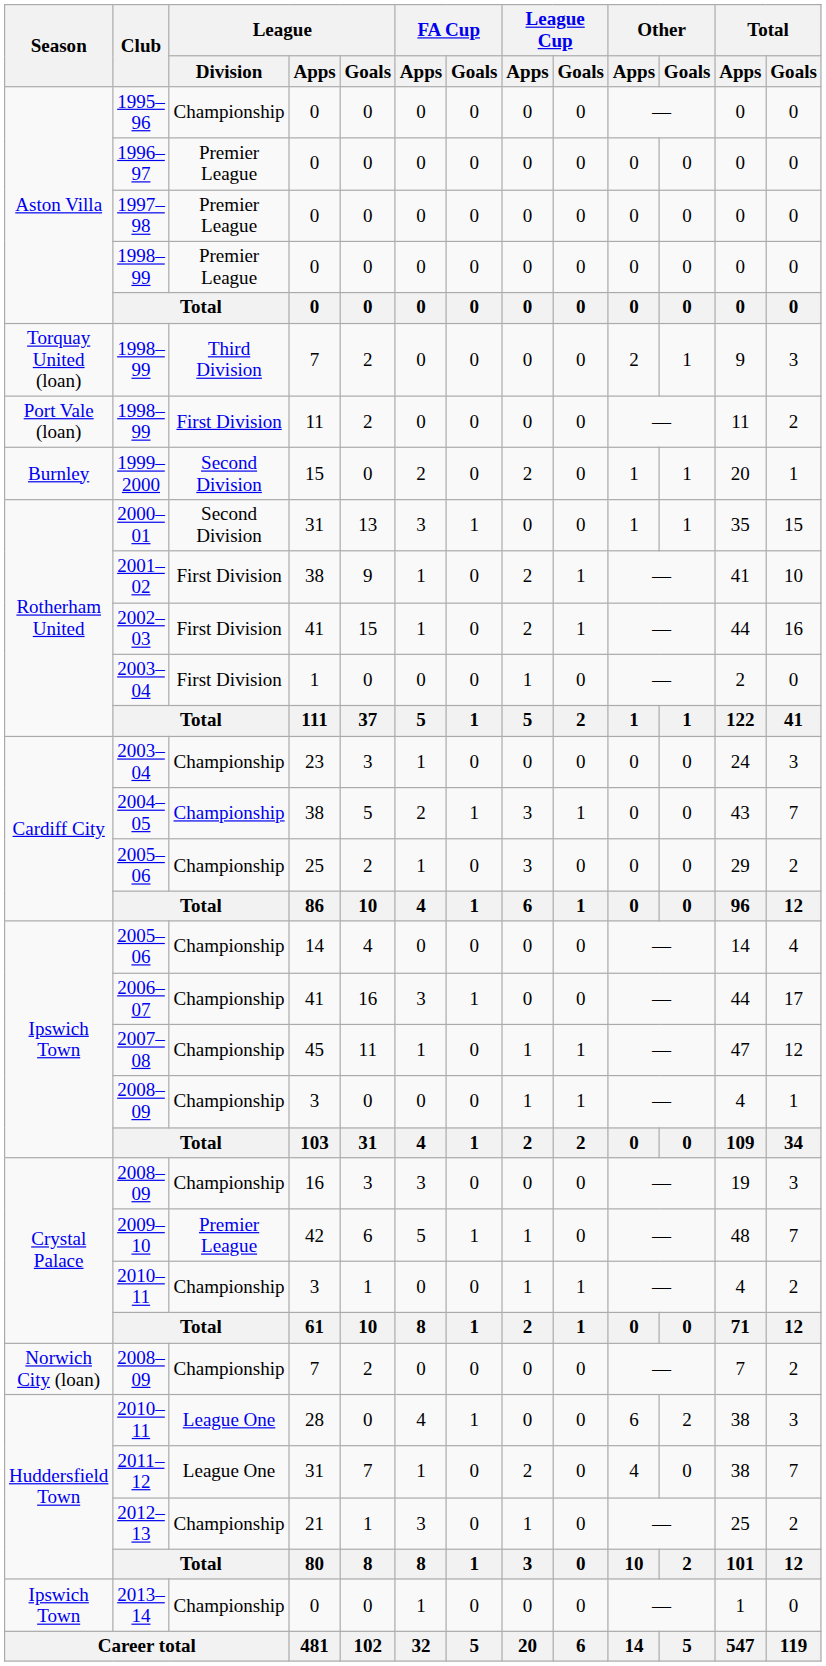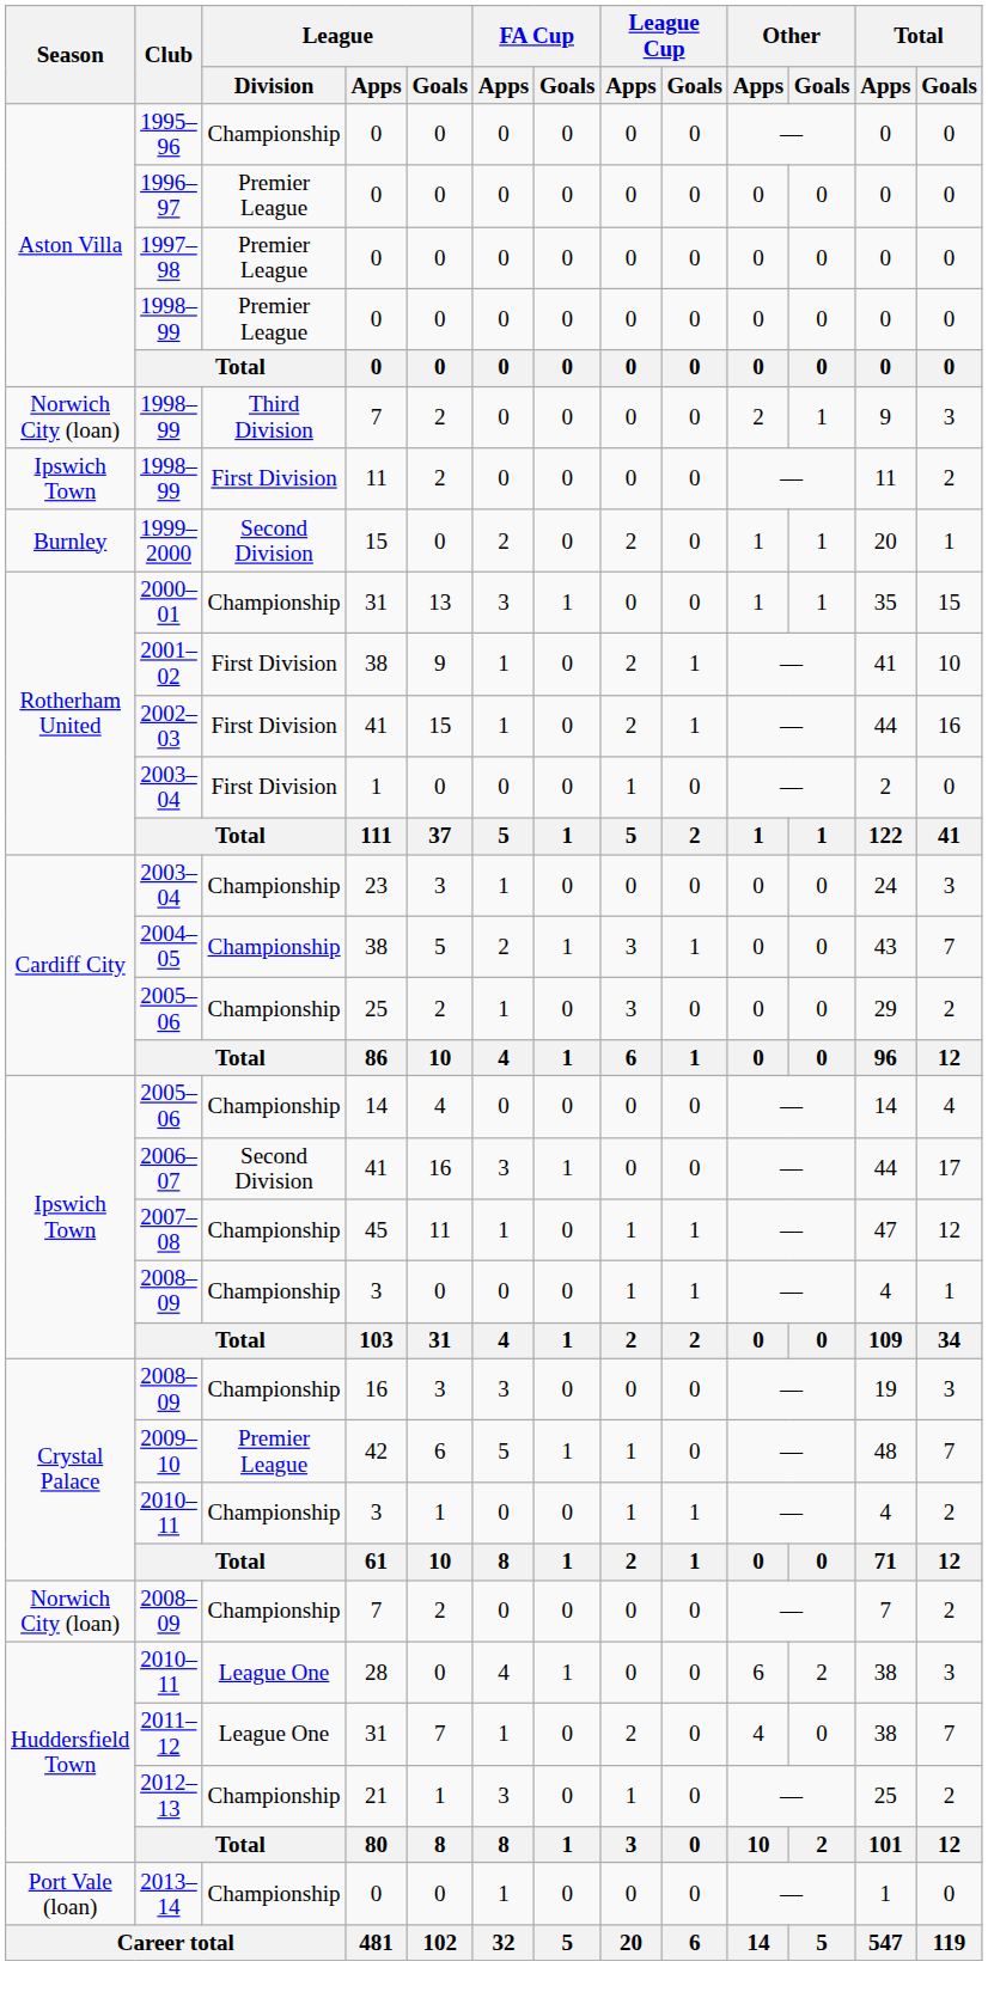 <table class="wikitable" style="text-align:center">
 <tr>
 <th rowspan="2">Season</th>
 <th rowspan="2">Club</th>
 <th colspan="3">League</th>
 <th colspan="2"><a href='#'>FA Cup</a></th>
 <th colspan="2"><a href='#'>League Cup</a></th>
 <th colspan="2">Other</th>
 <th colspan="2">Total</th>
 </tr>
 <tr>
 <th>Division</th>
 <th>Apps</th>
 <th>Goals</th>
 <th>Apps</th>
 <th>Goals</th>
 <th>Apps</th>
 <th>Goals</th>
 <th>Apps</th>
 <th>Goals</th>
 <th>Apps</th>
 <th>Goals</th>
 </tr>
 <tr>
 <td rowspan="5"><a href='#'>Aston Villa</a></td>
 <td><a href='#'>1995–96</a></td>
 <td>Championship</td>
 <td>0</td>
 <td>0</td>
 <td>0</td>
 <td>0</td>
 <td>0</td>
 <td>0</td>
 <td colspan="2">—</td>
 <td>0</td>
 <td>0</td>
 </tr>
 <tr>
 <td><a href='#'>1996–97</a></td>
 <td>Premier League</td>
 <td>0</td>
 <td>0</td>
 <td>0</td>
 <td>0</td>
 <td>0</td>
 <td>0</td>
 <td>0</td>
 <td>0</td>
 <td>0</td>
 <td>0</td>
 </tr>
 <tr>
 <td><a href='#'>1997–98</a></td>
 <td>Premier League</td>
 <td>0</td>
 <td>0</td>
 <td>0</td>
 <td>0</td>
 <td>0</td>
 <td>0</td>
 <td>0</td>
 <td>0</td>
 <td>0</td>
 <td>0</td>
 </tr>
 <tr>
 <td><a href='#'>1998–99</a></td>
 <td>Premier League</td>
 <td>0</td>
 <td>0</td>
 <td>0</td>
 <td>0</td>
 <td>0</td>
 <td>0</td>
 <td>0</td>
 <td>0</td>
 <td>0</td>
 <td>0</td>
 </tr>
 <tr>
 <th colspan="2">Total</th>
 <th>0</th>
 <th>0</th>
 <th>0</th>
 <th>0</th>
 <th>0</th>
 <th>0</th>
 <th>0</th>
 <th>0</th>
 <th>0</th>
 <th>0</th>
 </tr>
 <tr>
-<td><a href='#'>Torquay United</a> (loan)</td>
+<td><a href='#'>Norwich City</a> (loan)</td>
 <td><a href='#'>1998–99</a></td>
 <td><a href='#'>Third Division</a></td>
 <td>7</td>
 <td>2</td>
 <td>0</td>
 <td>0</td>
 <td>0</td>
 <td>0</td>
 <td>2</td>
 <td>1</td>
 <td>9</td>
 <td>3</td>
 </tr>
 <tr>
-<td><a href='#'>Port Vale</a> (loan)</td>
+<td><a href='#'>Ipswich Town</a></td>
 <td><a href='#'>1998–99</a></td>
 <td><a href='#'>First Division</a></td>
 <td>11</td>
 <td>2</td>
 <td>0</td>
 <td>0</td>
 <td>0</td>
 <td>0</td>
 <td colspan="2">—</td>
 <td>11</td>
 <td>2</td>
 </tr>
 <tr>
 <td><a href='#'>Burnley</a></td>
 <td><a href='#'>1999–2000</a></td>
 <td><a href='#'>Second Division</a></td>
 <td>15</td>
 <td>0</td>
 <td>2</td>
 <td>0</td>
 <td>2</td>
 <td>0</td>
 <td>1</td>
 <td>1</td>
 <td>20</td>
 <td>1</td>
 </tr>
 <tr>
 <td rowspan="5"><a href='#'>Rotherham United</a></td>
 <td><a href='#'>2000–01</a></td>
-<td>Second Division</td>
+<td>Championship</td>
 <td>31</td>
 <td>13</td>
 <td>3</td>
 <td>1</td>
 <td>0</td>
 <td>0</td>
 <td>1</td>
 <td>1</td>
 <td>35</td>
 <td>15</td>
 </tr>
 <tr>
 <td><a href='#'>2001–02</a></td>
 <td>First Division</td>
 <td>38</td>
 <td>9</td>
 <td>1</td>
 <td>0</td>
 <td>2</td>
 <td>1</td>
 <td colspan="2">—</td>
 <td>41</td>
 <td>10</td>
 </tr>
 <tr>
 <td><a href='#'>2002–03</a></td>
 <td>First Division</td>
 <td>41</td>
 <td>15</td>
 <td>1</td>
 <td>0</td>
 <td>2</td>
 <td>1</td>
 <td colspan="2">—</td>
 <td>44</td>
 <td>16</td>
 </tr>
 <tr>
 <td><a href='#'>2003–04</a></td>
 <td>First Division</td>
 <td>1</td>
 <td>0</td>
 <td>0</td>
 <td>0</td>
 <td>1</td>
 <td>0</td>
 <td colspan="2">—</td>
 <td>2</td>
 <td>0</td>
 </tr>
 <tr>
 <th colspan="2">Total</th>
 <th>111</th>
 <th>37</th>
 <th>5</th>
 <th>1</th>
 <th>5</th>
 <th>2</th>
 <th>1</th>
 <th>1</th>
 <th>122</th>
 <th>41</th>
 </tr>
 <tr>
 <td rowspan="4"><a href='#'>Cardiff City</a></td>
 <td><a href='#'>2003–04</a></td>
 <td>Championship</td>
 <td>23</td>
 <td>3</td>
 <td>1</td>
 <td>0</td>
 <td>0</td>
 <td>0</td>
 <td>0</td>
 <td>0</td>
 <td>24</td>
 <td>3</td>
 </tr>
 <tr>
 <td><a href='#'>2004–05</a></td>
 <td><a href='#'>Championship</a></td>
 <td>38</td>
 <td>5</td>
 <td>2</td>
 <td>1</td>
 <td>3</td>
 <td>1</td>
 <td>0</td>
 <td>0</td>
 <td>43</td>
 <td>7</td>
 </tr>
 <tr>
 <td><a href='#'>2005–06</a></td>
 <td>Championship</td>
 <td>25</td>
 <td>2</td>
 <td>1</td>
 <td>0</td>
 <td>3</td>
 <td>0</td>
 <td>0</td>
 <td>0</td>
 <td>29</td>
 <td>2</td>
 </tr>
 <tr>
 <th colspan="2">Total</th>
 <th>86</th>
 <th>10</th>
 <th>4</th>
 <th>1</th>
 <th>6</th>
 <th>1</th>
 <th>0</th>
 <th>0</th>
 <th>96</th>
 <th>12</th>
 </tr>
 <tr>
 <td rowspan="5"><a href='#'>Ipswich Town</a></td>
 <td><a href='#'>2005–06</a></td>
 <td>Championship</td>
 <td>14</td>
 <td>4</td>
 <td>0</td>
 <td>0</td>
 <td>0</td>
 <td>0</td>
 <td colspan="2">—</td>
 <td>14</td>
 <td>4</td>
 </tr>
 <tr>
 <td><a href='#'>2006–07</a></td>
-<td>Championship</td>
+<td>Second Division</td>
 <td>41</td>
 <td>16</td>
 <td>3</td>
 <td>1</td>
 <td>0</td>
 <td>0</td>
 <td colspan="2">—</td>
 <td>44</td>
 <td>17</td>
 </tr>
 <tr>
 <td><a href='#'>2007–08</a></td>
 <td>Championship</td>
 <td>45</td>
 <td>11</td>
 <td>1</td>
 <td>0</td>
 <td>1</td>
 <td>1</td>
 <td colspan="2">—</td>
 <td>47</td>
 <td>12</td>
 </tr>
 <tr>
 <td><a href='#'>2008–09</a></td>
 <td>Championship</td>
 <td>3</td>
 <td>0</td>
 <td>0</td>
 <td>0</td>
 <td>1</td>
 <td>1</td>
 <td colspan="2">—</td>
 <td>4</td>
 <td>1</td>
 </tr>
 <tr>
 <th colspan="2">Total</th>
 <th>103</th>
 <th>31</th>
 <th>4</th>
 <th>1</th>
 <th>2</th>
 <th>2</th>
 <th>0</th>
 <th>0</th>
 <th>109</th>
 <th>34</th>
 </tr>
 <tr>
 <td rowspan="4"><a href='#'>Crystal Palace</a></td>
 <td><a href='#'>2008–09</a></td>
 <td>Championship</td>
 <td>16</td>
 <td>3</td>
 <td>3</td>
 <td>0</td>
 <td>0</td>
 <td>0</td>
 <td colspan="2">—</td>
 <td>19</td>
 <td>3</td>
 </tr>
 <tr>
 <td><a href='#'>2009–10</a></td>
 <td><a href='#'>Premier League</a></td>
 <td>42</td>
 <td>6</td>
 <td>5</td>
 <td>1</td>
 <td>1</td>
 <td>0</td>
 <td colspan="2">—</td>
 <td>48</td>
 <td>7</td>
 </tr>
 <tr>
 <td><a href='#'>2010–11</a></td>
 <td>Championship</td>
 <td>3</td>
 <td>1</td>
 <td>0</td>
 <td>0</td>
 <td>1</td>
 <td>1</td>
 <td colspan="2">—</td>
 <td>4</td>
 <td>2</td>
 </tr>
 <tr>
 <th colspan="2">Total</th>
 <th>61</th>
 <th>10</th>
 <th>8</th>
 <th>1</th>
 <th>2</th>
 <th>1</th>
 <th>0</th>
 <th>0</th>
 <th>71</th>
 <th>12</th>
 </tr>
 <tr>
 <td><a href='#'>Norwich City</a> (loan)</td>
 <td><a href='#'>2008–09</a></td>
 <td>Championship</td>
 <td>7</td>
 <td>2</td>
 <td>0</td>
 <td>0</td>
 <td>0</td>
 <td>0</td>
 <td colspan="2">—</td>
 <td>7</td>
 <td>2</td>
 </tr>
 <tr>
 <td rowspan="4"><a href='#'>Huddersfield Town</a></td>
 <td><a href='#'>2010–11</a></td>
 <td><a href='#'>League One</a></td>
 <td>28</td>
 <td>0</td>
 <td>4</td>
 <td>1</td>
 <td>0</td>
 <td>0</td>
 <td>6</td>
 <td>2</td>
 <td>38</td>
 <td>3</td>
 </tr>
 <tr>
 <td><a href='#'>2011–12</a></td>
 <td>League One</td>
 <td>31</td>
 <td>7</td>
 <td>1</td>
 <td>0</td>
 <td>2</td>
 <td>0</td>
 <td>4</td>
 <td>0</td>
 <td>38</td>
 <td>7</td>
 </tr>
 <tr>
 <td><a href='#'>2012–13</a></td>
 <td>Championship</td>
 <td>21</td>
 <td>1</td>
 <td>3</td>
 <td>0</td>
 <td>1</td>
 <td>0</td>
 <td colspan="2">—</td>
 <td>25</td>
 <td>2</td>
 </tr>
 <tr>
 <th colspan="2">Total</th>
 <th>80</th>
 <th>8</th>
 <th>8</th>
 <th>1</th>
 <th>3</th>
 <th>0</th>
 <th>10</th>
 <th>2</th>
 <th>101</th>
 <th>12</th>
 </tr>
 <tr>
-<td><a href='#'>Ipswich Town</a></td>
+<td><a href='#'>Port Vale</a> (loan)</td>
 <td><a href='#'>2013–14</a></td>
 <td>Championship</td>
 <td>0</td>
 <td>0</td>
 <td>1</td>
 <td>0</td>
 <td>0</td>
 <td>0</td>
 <td colspan="2">—</td>
 <td>1</td>
 <td>0</td>
 </tr>
 <tr>
 <th colspan="3">Career total</th>
 <th>481</th>
 <th>102</th>
 <th>32</th>
 <th>5</th>
 <th>20</th>
 <th>6</th>
 <th>14</th>
 <th>5</th>
 <th>547</th>
 <th>119</th>
 </tr>
 </table>
